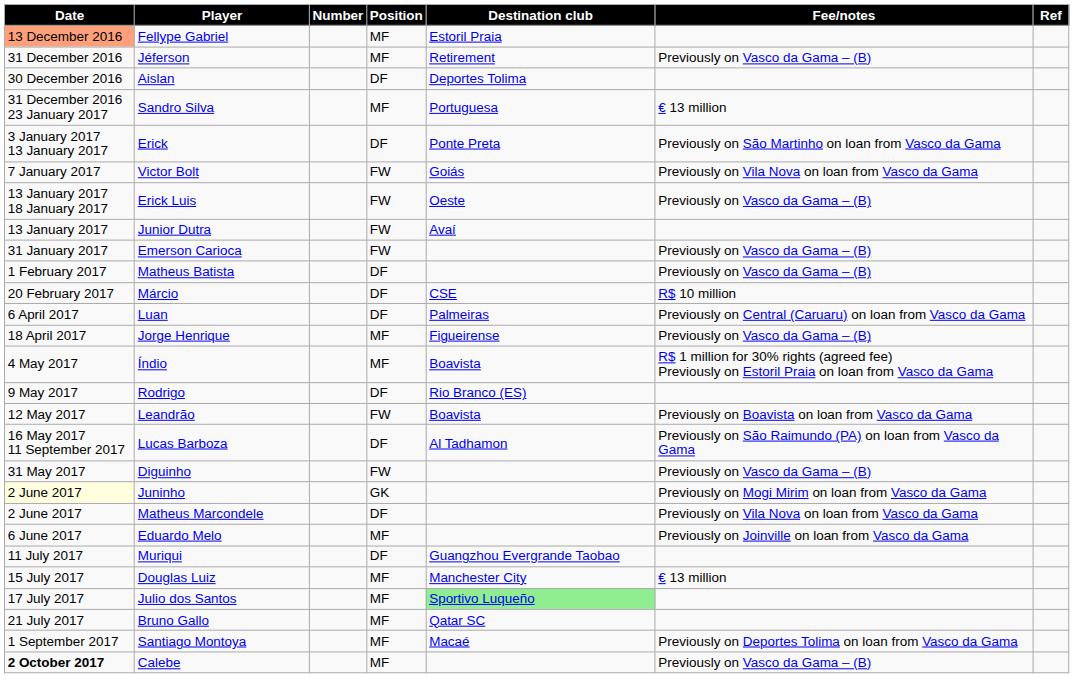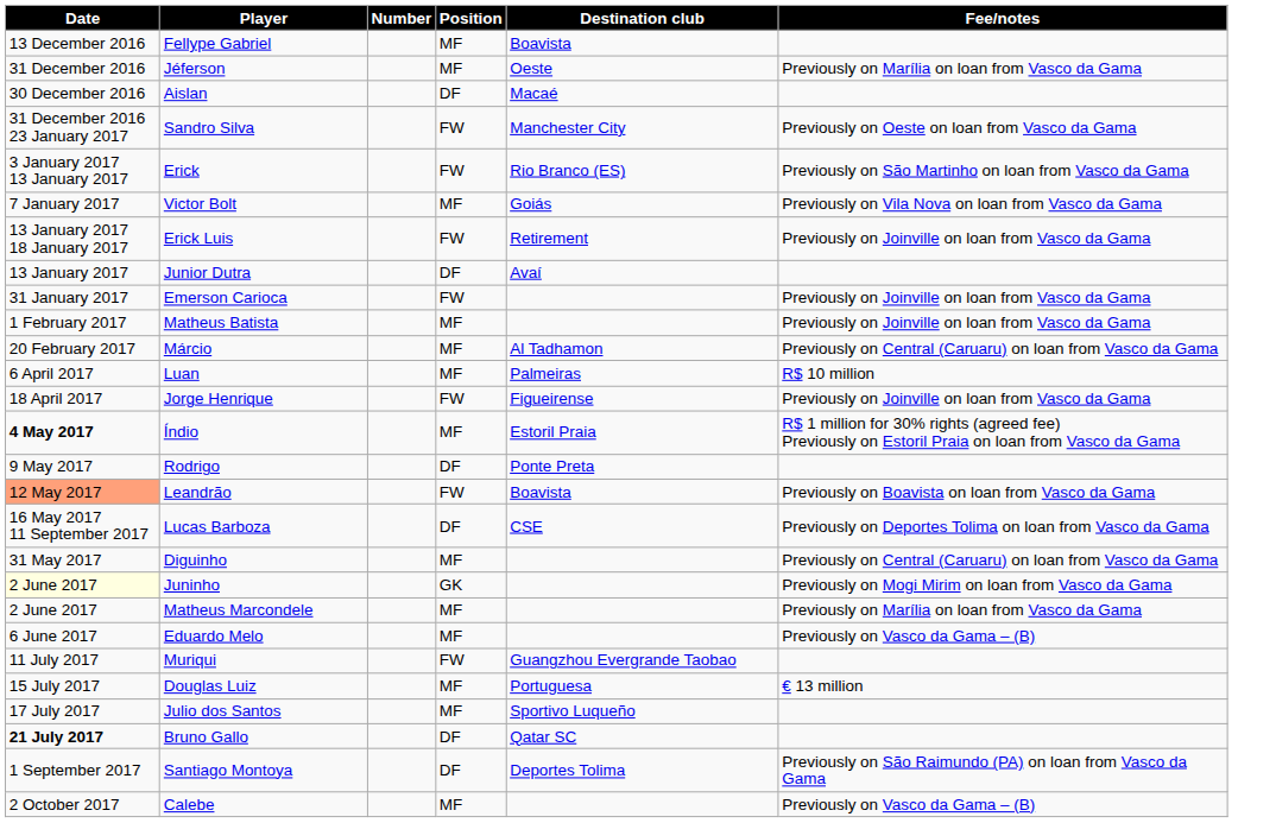 <table class="wikitable" style="text-align:left; font-size:85%;">
 <tr>
 <th style="background:#000000; color:white; width:125px;">Date</th>
 <th style="background:#000000; color:white; width:170px;">Player</th>
 <th style="background:#000000; color:white; width:45px;">Number</th>
 <th style="background:#000000; color:white; width:45px;">Position</th>
 <th style="background:#000000; color:white; width:225px;">Destination club</th>
 <th style="background:#000000; color:white; width:375px;">Fee/notes</th>
-<th style="background:#000000; color:white; width:30px;">Ref</th>
 </tr>
 <tr>
-<td style="background: lightsalmon;">13 December 2016</td>
+<td>13 December 2016</td>
 <td> <a href='#'>Fellype Gabriel</a></td>
 <td></td>
 <td>MF</td>
-<td> <a href='#'>Estoril Praia</a></td>
-<td></td>
+<td> <a href='#'>Boavista</a></td>
 <td></td>
 </tr>
 <tr>
 <td>31 December 2016</td>
 <td> <a href='#'>Jéferson</a></td>
 <td></td>
 <td>MF</td>
-<td><a href='#'>Retirement</a></td>
-<td>Previously on <a href='#'>Vasco da Gama – (B)</a></td>
-<td></td>
+<td> <a href='#'>Oeste</a></td>
+<td>Previously on <a href='#'>Marília</a> on loan from <a href='#'>Vasco da Gama</a></td>
 </tr>
 <tr>
 <td>30 December 2016</td>
 <td> <a href='#'>Aislan</a></td>
 <td></td>
 <td>DF</td>
-<td> <a href='#'>Deportes Tolima</a></td>
-<td></td>
+<td> <a href='#'>Macaé</a></td>
 <td></td>
 </tr>
 <tr>
 <td>31 December 2016<br>23 January 2017</td>
 <td> <a href='#'>Sandro Silva</a></td>
 <td></td>
-<td>MF</td>
-<td> <a href='#'>Portuguesa</a></td>
-<td><a href='#'>€</a> 13 million</td>
-<td></td>
+<td>FW</td>
+<td> <a href='#'>Manchester City</a></td>
+<td>Previously on <a href='#'>Oeste</a> on loan from <a href='#'>Vasco da Gama</a></td>
 </tr>
 <tr>
 <td>3 January 2017<br>13 January 2017</td>
 <td> <a href='#'>Erick</a></td>
 <td></td>
-<td>DF</td>
-<td> <a href='#'>Ponte Preta</a></td>
+<td>FW</td>
+<td> <a href='#'>Rio Branco (ES)</a></td>
 <td>Previously on <a href='#'>São Martinho</a> on loan from <a href='#'>Vasco da Gama</a></td>
-<td></td>
 </tr>
 <tr>
 <td>7 January 2017</td>
 <td> <a href='#'>Victor Bolt</a></td>
 <td></td>
-<td>FW</td>
+<td>MF</td>
 <td> <a href='#'>Goiás</a></td>
 <td>Previously on <a href='#'>Vila Nova</a> on loan from <a href='#'>Vasco da Gama</a></td>
-<td></td>
 </tr>
 <tr>
 <td>13 January 2017<br>18 January 2017</td>
 <td> <a href='#'>Erick Luis</a></td>
 <td></td>
 <td>FW</td>
-<td> <a href='#'>Oeste</a></td>
-<td>Previously on <a href='#'>Vasco da Gama – (B)</a></td>
-<td></td>
+<td><a href='#'>Retirement</a></td>
+<td>Previously on <a href='#'>Joinville</a> on loan from <a href='#'>Vasco da Gama</a></td>
 </tr>
 <tr>
 <td>13 January 2017</td>
 <td> <a href='#'>Junior Dutra</a></td>
 <td></td>
-<td>FW</td>
+<td>DF</td>
 <td> <a href='#'>Avaí</a></td>
-<td></td>
 <td></td>
 </tr>
 <tr>
 <td>31 January 2017</td>
 <td> <a href='#'>Emerson Carioca</a></td>
 <td></td>
 <td>FW</td>
 <td></td>
-<td>Previously on <a href='#'>Vasco da Gama – (B)</a></td>
-<td></td>
+<td>Previously on <a href='#'>Joinville</a> on loan from <a href='#'>Vasco da Gama</a></td>
 </tr>
 <tr>
 <td>1 February 2017</td>
 <td> <a href='#'>Matheus Batista</a></td>
 <td></td>
-<td>DF</td>
+<td>MF</td>
 <td></td>
-<td>Previously on <a href='#'>Vasco da Gama – (B)</a></td>
-<td></td>
+<td>Previously on <a href='#'>Joinville</a> on loan from <a href='#'>Vasco da Gama</a></td>
 </tr>
 <tr>
 <td>20 February 2017</td>
 <td> <a href='#'>Márcio</a></td>
 <td></td>
-<td>DF</td>
-<td> <a href='#'>CSE</a></td>
-<td><a href='#'>R$</a> 10 million</td>
-<td></td>
+<td>MF</td>
+<td> <a href='#'>Al Tadhamon</a></td>
+<td>Previously on <a href='#'>Central (Caruaru)</a> on loan from <a href='#'>Vasco da Gama</a></td>
 </tr>
 <tr>
 <td>6 April 2017</td>
 <td> <a href='#'>Luan</a></td>
 <td></td>
-<td>DF</td>
+<td>MF</td>
 <td> <a href='#'>Palmeiras</a></td>
-<td>Previously on <a href='#'>Central (Caruaru)</a> on loan from <a href='#'>Vasco da Gama</a></td>
-<td></td>
+<td><a href='#'>R$</a> 10 million</td>
 </tr>
 <tr>
 <td>18 April 2017</td>
 <td> <a href='#'>Jorge Henrique</a></td>
 <td></td>
-<td>MF</td>
+<td>FW</td>
 <td> <a href='#'>Figueirense</a></td>
-<td>Previously on <a href='#'>Vasco da Gama – (B)</a></td>
-<td> </td>
+<td>Previously on <a href='#'>Joinville</a> on loan from <a href='#'>Vasco da Gama</a></td>
 </tr>
 <tr>
-<td>4 May 2017</td>
+<td><strong>4 May 2017</strong></td>
 <td> <a href='#'>Índio</a></td>
 <td></td>
 <td>MF</td>
-<td> <a href='#'>Boavista</a></td>
+<td> <a href='#'>Estoril Praia</a></td>
 <td><a href='#'>R$</a> 1 million for 30% rights (agreed fee)<br>Previously on <a href='#'>Estoril Praia</a> on loan from <a href='#'>Vasco da Gama</a></td>
-<td></td>
 </tr>
 <tr>
 <td>9 May 2017</td>
 <td> <a href='#'>Rodrigo</a></td>
 <td></td>
 <td>DF</td>
-<td> <a href='#'>Rio Branco (ES)</a></td>
-<td></td>
+<td> <a href='#'>Ponte Preta</a></td>
 <td></td>
 </tr>
 <tr>
-<td>12 May 2017</td>
+<td style="background: lightsalmon;">12 May 2017</td>
 <td> <a href='#'>Leandrão</a></td>
 <td></td>
 <td>FW</td>
 <td> <a href='#'>Boavista</a></td>
 <td>Previously on <a href='#'>Boavista</a> on loan from <a href='#'>Vasco da Gama</a></td>
-<td></td>
 </tr>
 <tr>
 <td>16 May 2017<br>11 September 2017</td>
 <td> <a href='#'>Lucas Barboza</a></td>
 <td></td>
 <td>DF</td>
-<td> <a href='#'>Al Tadhamon</a></td>
-<td>Previously on <a href='#'>São Raimundo (PA)</a> on loan from <a href='#'>Vasco da Gama</a></td>
-<td></td>
+<td> <a href='#'>CSE</a></td>
+<td>Previously on <a href='#'>Deportes Tolima</a> on loan from <a href='#'>Vasco da Gama</a></td>
 </tr>
 <tr>
 <td>31 May 2017</td>
 <td> <a href='#'>Diguinho</a></td>
 <td></td>
-<td>FW</td>
+<td>MF</td>
 <td></td>
-<td>Previously on <a href='#'>Vasco da Gama – (B)</a></td>
-<td></td>
+<td>Previously on <a href='#'>Central (Caruaru)</a> on loan from <a href='#'>Vasco da Gama</a></td>
 </tr>
 <tr>
 <td style="background: lightyellow;">2 June 2017</td>
 <td> <a href='#'>Juninho</a></td>
 <td></td>
 <td>GK</td>
 <td></td>
 <td>Previously on <a href='#'>Mogi Mirim</a> on loan from <a href='#'>Vasco da Gama</a></td>
-<td></td>
 </tr>
 <tr>
 <td>2 June 2017</td>
 <td> <a href='#'>Matheus Marcondele</a></td>
 <td></td>
-<td>DF</td>
+<td>MF</td>
 <td></td>
-<td>Previously on <a href='#'>Vila Nova</a> on loan from <a href='#'>Vasco da Gama</a></td>
-<td></td>
+<td>Previously on <a href='#'>Marília</a> on loan from <a href='#'>Vasco da Gama</a></td>
 </tr>
 <tr>
 <td>6 June 2017</td>
 <td> <a href='#'>Eduardo Melo</a></td>
 <td></td>
 <td>MF</td>
 <td></td>
-<td>Previously on <a href='#'>Joinville</a> on loan from <a href='#'>Vasco da Gama</a></td>
-<td></td>
+<td>Previously on <a href='#'>Vasco da Gama – (B)</a></td>
 </tr>
 <tr>
 <td>11 July 2017</td>
 <td> <a href='#'>Muriqui</a></td>
 <td></td>
-<td>DF</td>
+<td>FW</td>
 <td> <a href='#'>Guangzhou Evergrande Taobao</a></td>
-<td></td>
 <td></td>
 </tr>
 <tr>
 <td>15 July 2017</td>
 <td> <a href='#'>Douglas Luiz</a></td>
 <td></td>
 <td>MF</td>
-<td> <a href='#'>Manchester City</a></td>
+<td> <a href='#'>Portuguesa</a></td>
 <td><a href='#'>€</a> 13 million</td>
-<td></td>
 </tr>
 <tr>
 <td>17 July 2017</td>
 <td> <a href='#'>Julio dos Santos</a></td>
 <td></td>
 <td>MF</td>
-<td style="background: lightgreen;"> <a href='#'>Sportivo Luqueño</a></td>
-<td></td>
+<td> <a href='#'>Sportivo Luqueño</a></td>
 <td></td>
 </tr>
 <tr>
-<td>21 July 2017</td>
+<td><strong>21 July 2017</strong></td>
 <td> <a href='#'>Bruno Gallo</a></td>
 <td></td>
-<td>MF</td>
+<td>DF</td>
 <td> <a href='#'>Qatar SC</a></td>
-<td></td>
 <td></td>
 </tr>
 <tr>
 <td>1 September 2017</td>
 <td> <a href='#'>Santiago Montoya</a></td>
 <td></td>
-<td>MF</td>
-<td> <a href='#'>Macaé</a></td>
-<td>Previously on <a href='#'>Deportes Tolima</a> on loan from <a href='#'>Vasco da Gama</a></td>
-<td></td>
+<td>DF</td>
+<td> <a href='#'>Deportes Tolima</a></td>
+<td>Previously on <a href='#'>São Raimundo (PA)</a> on loan from <a href='#'>Vasco da Gama</a></td>
 </tr>
 <tr>
-<td><strong>2 October 2017</strong></td>
+<td>2 October 2017</td>
 <td> <a href='#'>Calebe</a></td>
 <td></td>
 <td>MF</td>
 <td></td>
 <td>Previously on <a href='#'>Vasco da Gama – (B)</a></td>
-<td></td>
 </tr>
 </table>
